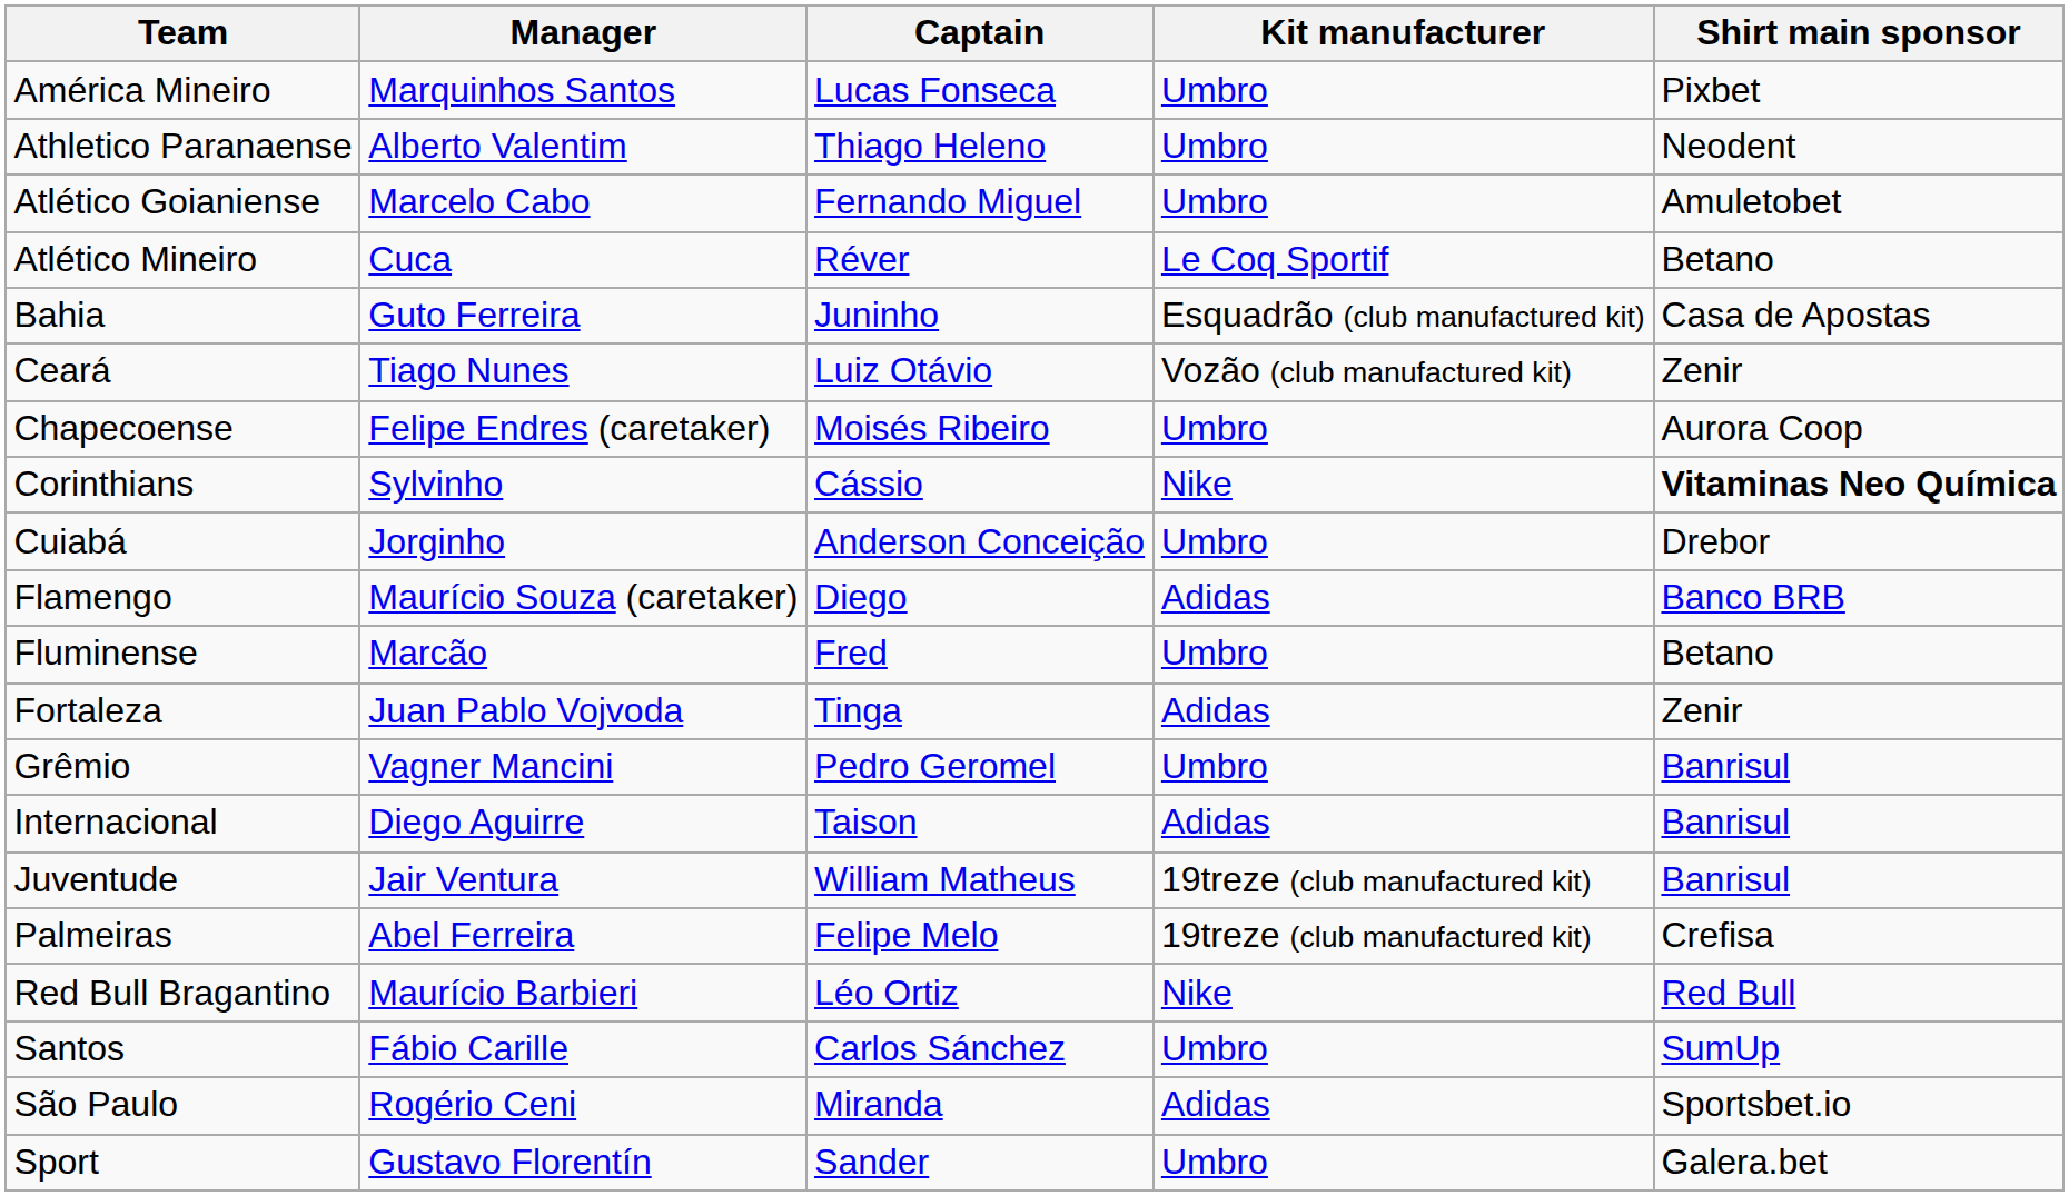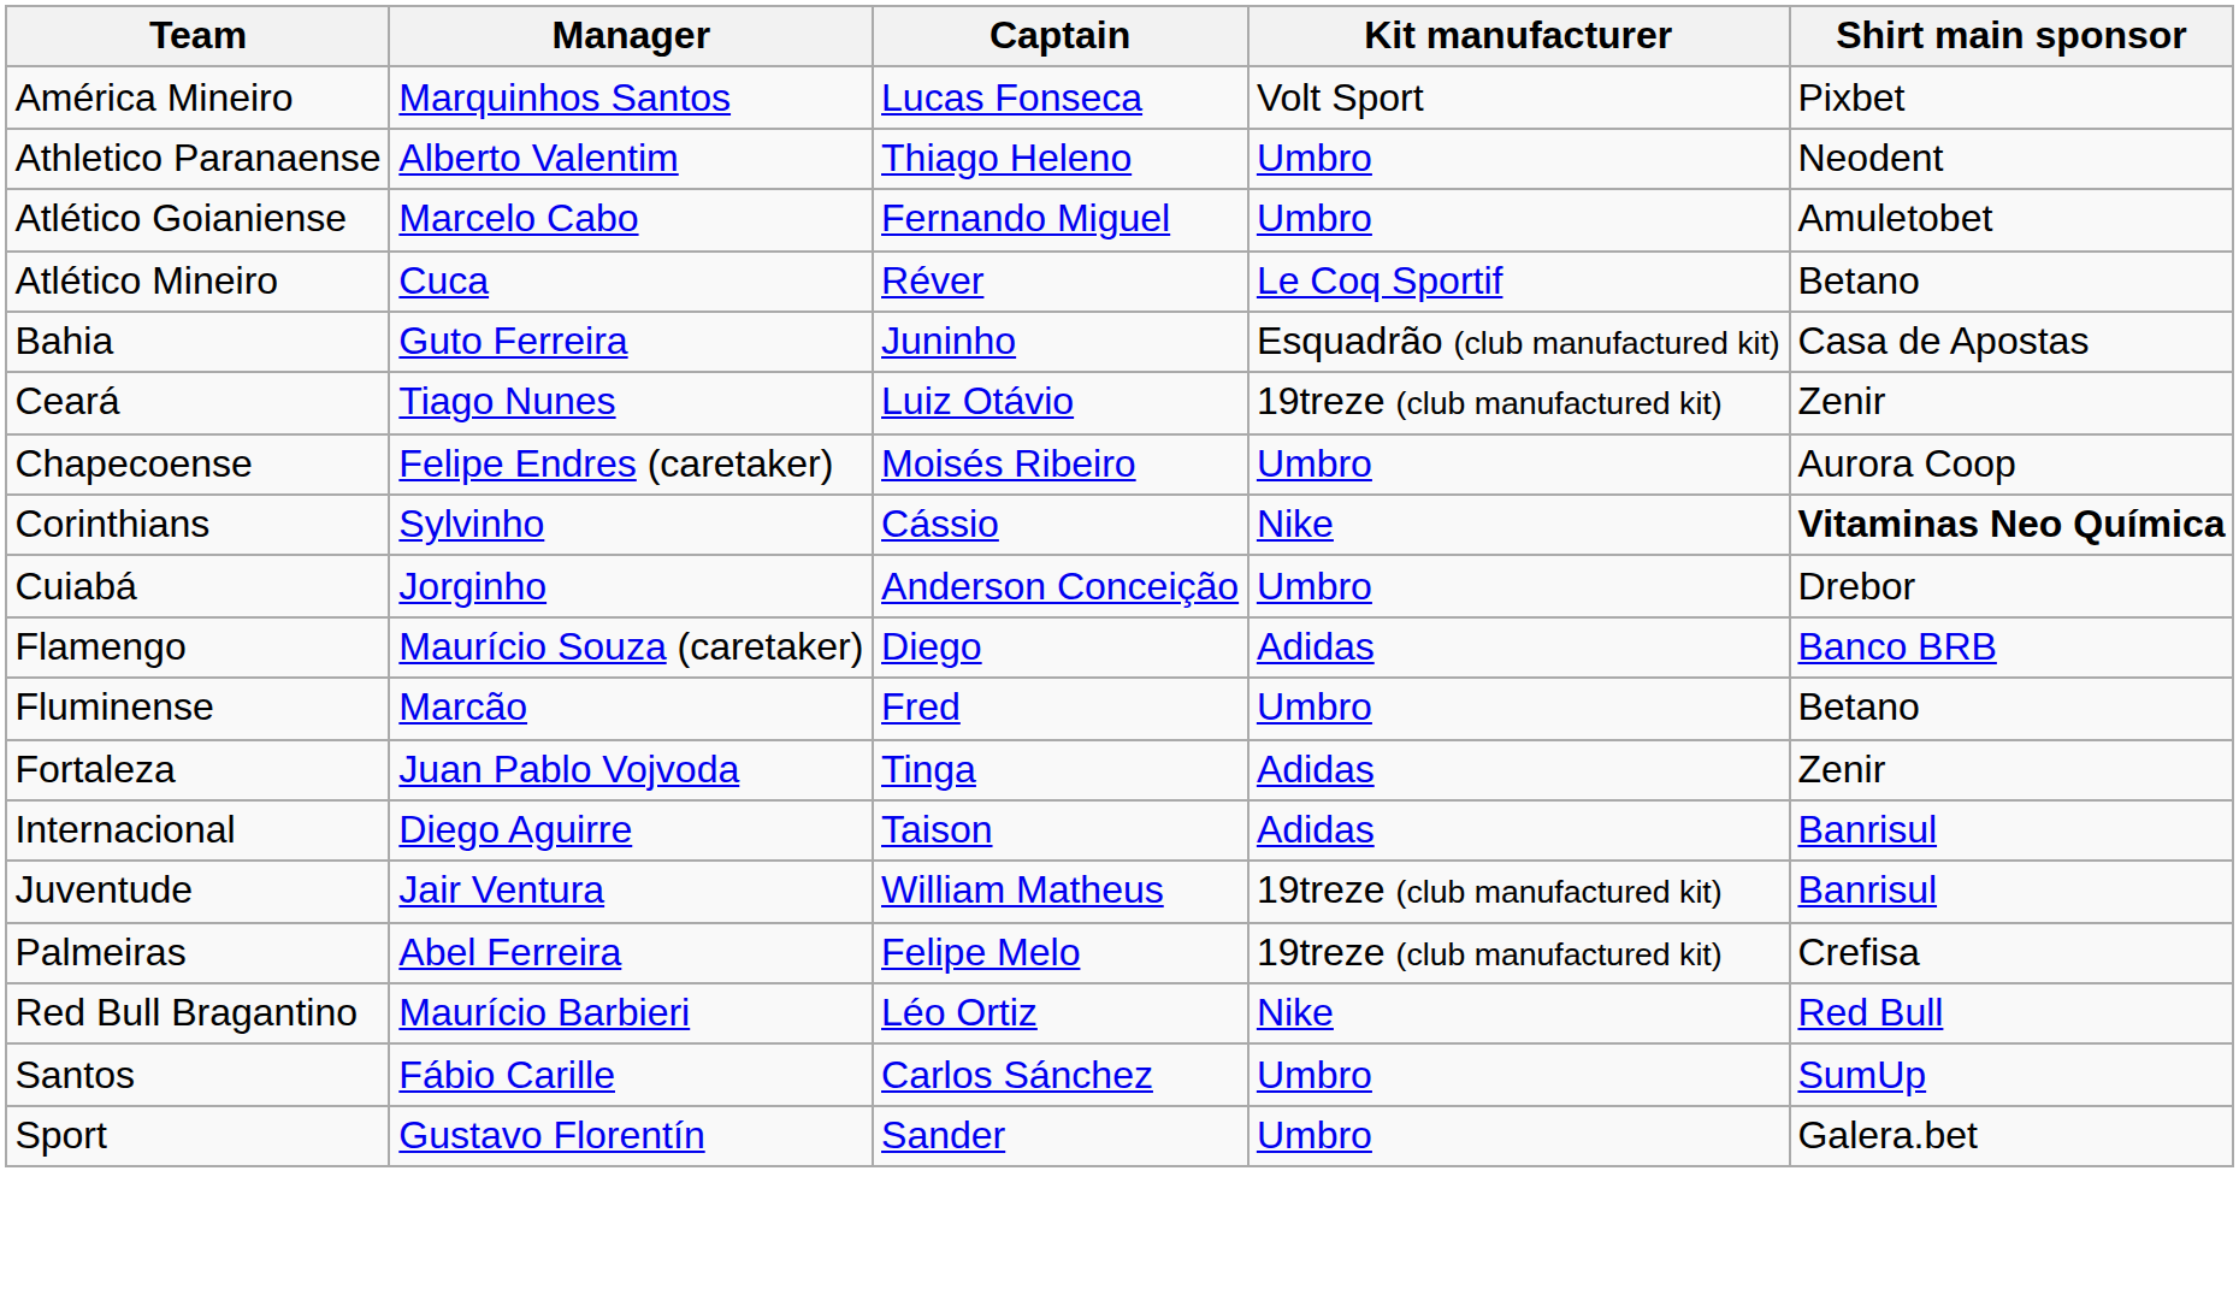 <table class="wikitable sortable">
 <tr>
 <th>Team</th>
 <th>Manager</th>
 <th>Captain</th>
 <th>Kit manufacturer</th>
 <th>Shirt main sponsor</th>
 </tr>
 <tr>
 <td>América Mineiro</td>
 <td> <a href='#'>Marquinhos Santos</a></td>
 <td> <a href='#'>Lucas Fonseca</a></td>
-<td><a href='#'>Umbro</a></td>
+<td>Volt Sport</td>
 <td>Pixbet</td>
 </tr>
 <tr>
 <td>Athletico Paranaense</td>
 <td> <a href='#'>Alberto Valentim</a></td>
 <td> <a href='#'>Thiago Heleno</a></td>
 <td><a href='#'>Umbro</a></td>
 <td>Neodent</td>
 </tr>
 <tr>
 <td>Atlético Goianiense</td>
 <td> <a href='#'>Marcelo Cabo</a></td>
 <td> <a href='#'>Fernando Miguel</a></td>
 <td><a href='#'>Umbro</a></td>
 <td>Amuletobet</td>
 </tr>
 <tr>
 <td>Atlético Mineiro</td>
 <td> <a href='#'>Cuca</a></td>
 <td> <a href='#'>Réver</a></td>
 <td><a href='#'>Le Coq Sportif</a></td>
 <td>Betano</td>
 </tr>
 <tr>
 <td>Bahia</td>
 <td> <a href='#'>Guto Ferreira</a></td>
 <td> <a href='#'>Juninho</a></td>
 <td>Esquadrão <small>(club manufactured kit)</small></td>
 <td>Casa de Apostas</td>
 </tr>
 <tr>
 <td>Ceará</td>
 <td> <a href='#'>Tiago Nunes</a></td>
 <td> <a href='#'>Luiz Otávio</a></td>
-<td>Vozão <small>(club manufactured kit)</small></td>
+<td>19treze <small>(club manufactured kit)</small></td>
 <td>Zenir</td>
 </tr>
 <tr>
 <td>Chapecoense</td>
 <td> <a href='#'>Felipe Endres</a> (caretaker)</td>
 <td> <a href='#'>Moisés Ribeiro</a></td>
 <td><a href='#'>Umbro</a></td>
 <td>Aurora Coop</td>
 </tr>
 <tr>
 <td>Corinthians</td>
 <td> <a href='#'>Sylvinho</a></td>
 <td> <a href='#'>Cássio</a></td>
 <td><a href='#'>Nike</a></td>
 <td><strong>Vitaminas Neo Química</strong></td>
 </tr>
 <tr>
 <td>Cuiabá</td>
 <td> <a href='#'>Jorginho</a></td>
 <td> <a href='#'>Anderson Conceição</a></td>
 <td><a href='#'>Umbro</a></td>
 <td>Drebor</td>
 </tr>
 <tr>
 <td>Flamengo</td>
 <td> <a href='#'>Maurício Souza</a> (caretaker)</td>
 <td> <a href='#'>Diego</a></td>
 <td><a href='#'>Adidas</a></td>
 <td><a href='#'>Banco BRB</a></td>
 </tr>
 <tr>
 <td>Fluminense</td>
 <td> <a href='#'>Marcão</a></td>
 <td> <a href='#'>Fred</a></td>
 <td><a href='#'>Umbro</a></td>
 <td>Betano</td>
 </tr>
 <tr>
 <td>Fortaleza</td>
 <td> <a href='#'>Juan Pablo Vojvoda</a></td>
 <td> <a href='#'>Tinga</a></td>
 <td><a href='#'>Adidas</a></td>
 <td>Zenir</td>
 </tr>
 <tr>
-<td>Grêmio</td>
-<td> <a href='#'>Vagner Mancini</a></td>
-<td> <a href='#'>Pedro Geromel</a></td>
-<td><a href='#'>Umbro</a></td>
-<td><a href='#'>Banrisul</a></td>
-</tr>
-<tr>
 <td>Internacional</td>
 <td> <a href='#'>Diego Aguirre</a></td>
 <td> <a href='#'>Taison</a></td>
 <td><a href='#'>Adidas</a></td>
 <td><a href='#'>Banrisul</a></td>
 </tr>
 <tr>
 <td>Juventude</td>
 <td> <a href='#'>Jair Ventura</a></td>
 <td> <a href='#'>William Matheus</a></td>
 <td>19treze <small>(club manufactured kit)</small></td>
 <td><a href='#'>Banrisul</a></td>
 </tr>
 <tr>
 <td>Palmeiras</td>
 <td> <a href='#'>Abel Ferreira</a></td>
 <td> <a href='#'>Felipe Melo</a></td>
 <td>19treze <small>(club manufactured kit)</small></td>
 <td>Crefisa</td>
 </tr>
 <tr>
 <td>Red Bull Bragantino</td>
 <td> <a href='#'>Maurício Barbieri</a></td>
 <td> <a href='#'>Léo Ortiz</a></td>
 <td><a href='#'>Nike</a></td>
 <td><a href='#'>Red Bull</a></td>
 </tr>
 <tr>
 <td>Santos</td>
 <td> <a href='#'>Fábio Carille</a></td>
 <td> <a href='#'>Carlos Sánchez</a></td>
 <td><a href='#'>Umbro</a></td>
 <td><a href='#'>SumUp</a></td>
 </tr>
 <tr>
-<td>São Paulo</td>
-<td> <a href='#'>Rogério Ceni</a></td>
-<td> <a href='#'>Miranda</a></td>
-<td><a href='#'>Adidas</a></td>
-<td>Sportsbet.io</td>
-</tr>
-<tr>
 <td>Sport</td>
 <td> <a href='#'>Gustavo Florentín</a></td>
 <td> <a href='#'>Sander</a></td>
 <td><a href='#'>Umbro</a></td>
 <td>Galera.bet</td>
 </tr>
 </table>
